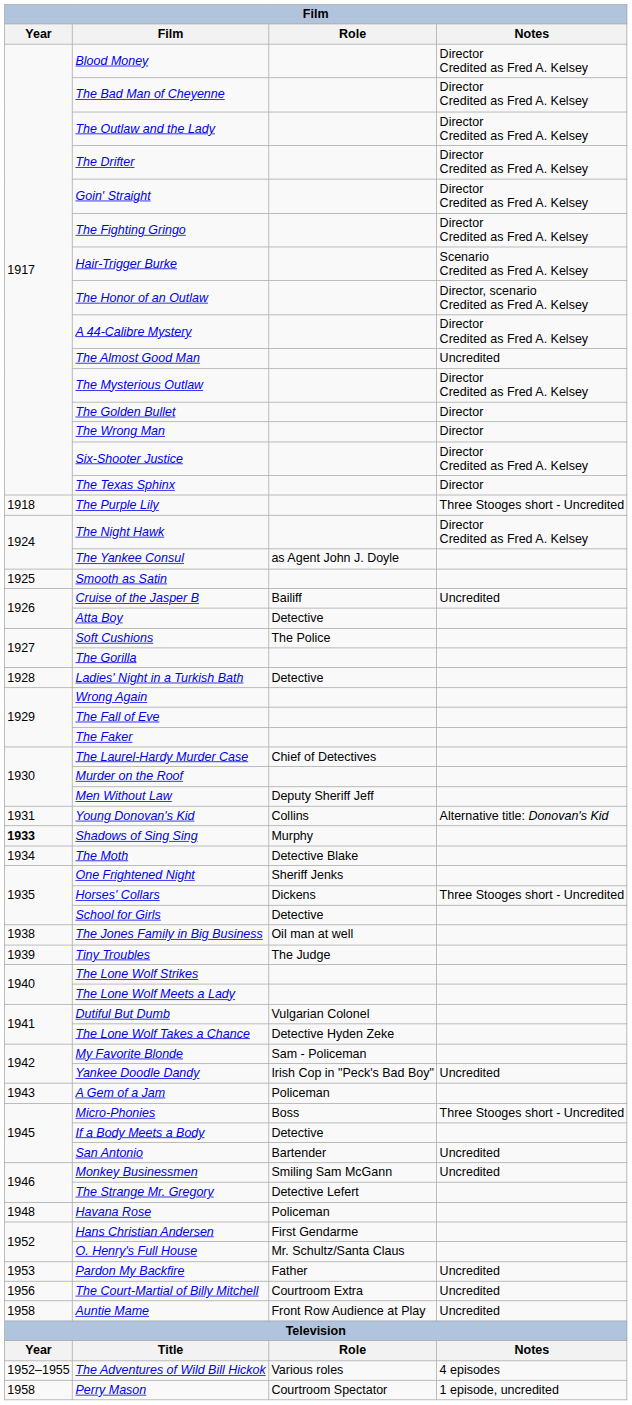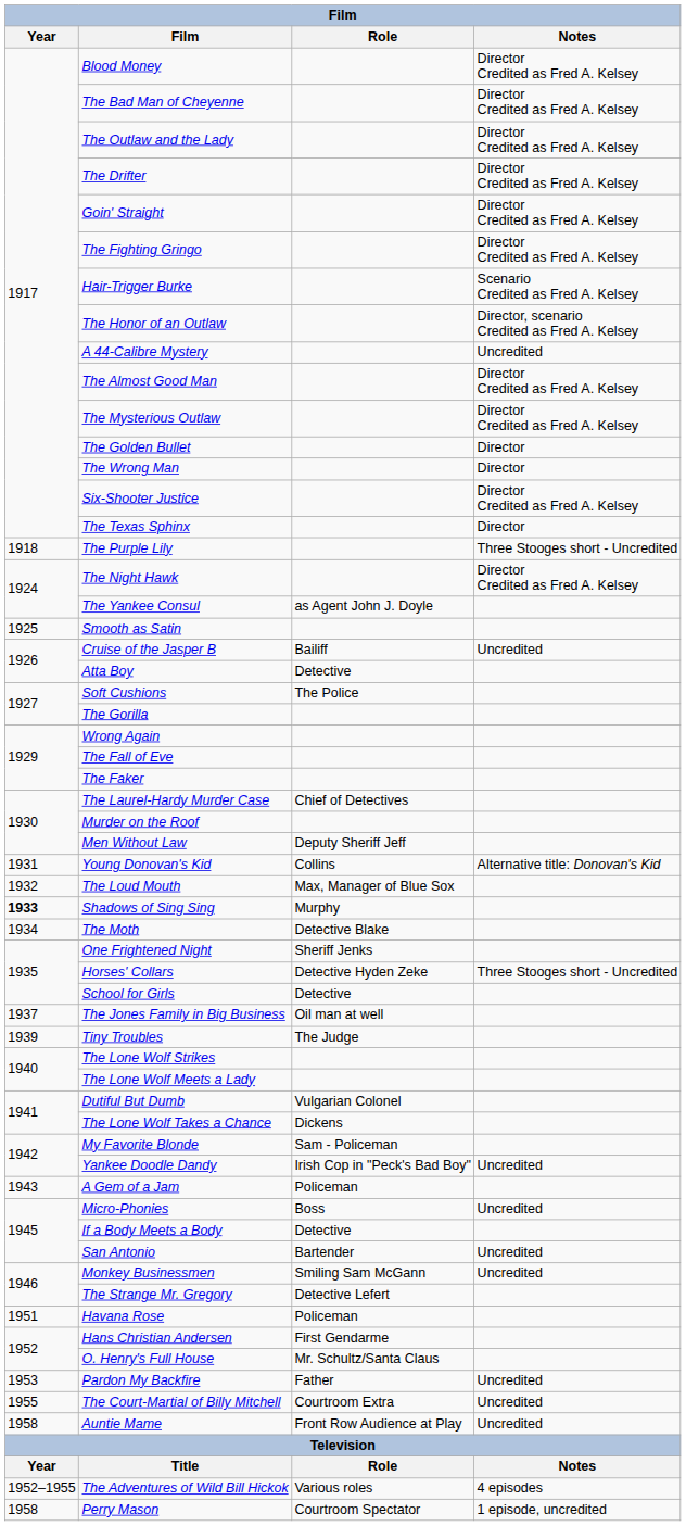 <table class="wikitable">
 <tr>
 <th colspan="4" style="background: LightSteelBlue;">Film</th>
 </tr>
 <tr>
 <th>Year</th>
 <th>Film</th>
 <th>Role</th>
 <th>Notes</th>
 </tr>
 <tr>
 <td rowspan=15>1917</td>
 <td><em><a href='#'>Blood Money</a></em></td>
 <td></td>
 <td>Director<br>Credited as Fred A. Kelsey</td>
 </tr>
 <tr>
 <td><em><a href='#'>The Bad Man of Cheyenne</a></em></td>
 <td></td>
 <td>Director<br>Credited as Fred A. Kelsey</td>
 </tr>
 <tr>
 <td><em><a href='#'>The Outlaw and the Lady</a></em></td>
 <td></td>
 <td>Director<br>Credited as Fred A. Kelsey</td>
 </tr>
 <tr>
 <td><em><a href='#'>The Drifter</a></em></td>
 <td></td>
 <td>Director<br>Credited as Fred A. Kelsey</td>
 </tr>
 <tr>
 <td><em><a href='#'>Goin' Straight</a></em></td>
 <td></td>
 <td>Director<br>Credited as Fred A. Kelsey</td>
 </tr>
 <tr>
 <td><em><a href='#'>The Fighting Gringo</a></em></td>
 <td></td>
 <td>Director<br>Credited as Fred A. Kelsey</td>
 </tr>
 <tr>
 <td><em><a href='#'>Hair-Trigger Burke</a></em></td>
 <td></td>
 <td>Scenario<br>Credited as Fred A. Kelsey</td>
 </tr>
 <tr>
 <td><em><a href='#'>The Honor of an Outlaw</a></em></td>
 <td></td>
 <td>Director, scenario<br>Credited as Fred A. Kelsey</td>
 </tr>
 <tr>
 <td><em><a href='#'>A 44-Calibre Mystery</a></em></td>
 <td></td>
-<td>Director<br>Credited as Fred A. Kelsey</td>
+<td>Uncredited</td>
 </tr>
 <tr>
 <td><em><a href='#'>The Almost Good Man</a></em></td>
 <td></td>
-<td>Uncredited</td>
+<td>Director<br>Credited as Fred A. Kelsey</td>
 </tr>
 <tr>
 <td><em><a href='#'>The Mysterious Outlaw</a></em></td>
 <td></td>
 <td>Director<br>Credited as Fred A. Kelsey</td>
 </tr>
 <tr>
 <td><em><a href='#'>The Golden Bullet</a></em></td>
 <td></td>
 <td>Director</td>
 </tr>
 <tr>
 <td><em><a href='#'>The Wrong Man</a></em></td>
 <td></td>
 <td>Director</td>
 </tr>
 <tr>
 <td><em><a href='#'>Six-Shooter Justice</a></em></td>
 <td></td>
 <td>Director<br>Credited as Fred A. Kelsey</td>
 </tr>
 <tr>
 <td><em><a href='#'>The Texas Sphinx</a></em></td>
 <td></td>
 <td>Director</td>
 </tr>
 <tr>
 <td>1918</td>
 <td><em><a href='#'>The Purple Lily</a></em></td>
 <td></td>
 <td>Three Stooges short - Uncredited</td>
 </tr>
 <tr>
 <td Rowspan=2>1924</td>
 <td><em><a href='#'>The Night Hawk</a></em></td>
 <td></td>
 <td>Director<br>Credited as Fred A. Kelsey</td>
 </tr>
 <tr>
 <td><em><a href='#'>The Yankee Consul</a></em></td>
 <td>as Agent John J. Doyle</td>
 <td></td>
 </tr>
 <tr>
 <td>1925</td>
 <td><em><a href='#'>Smooth as Satin</a></em></td>
 <td></td>
 <td></td>
 </tr>
 <tr>
 <td rowspan=2>1926</td>
 <td><em><a href='#'>Cruise of the Jasper B</a></em></td>
 <td>Bailiff</td>
 <td>Uncredited</td>
 </tr>
 <tr>
 <td><em><a href='#'>Atta Boy</a></em></td>
 <td>Detective</td>
 <td></td>
 </tr>
 <tr>
 <td rowspan=2>1927</td>
 <td><em><a href='#'>Soft Cushions</a></em></td>
 <td>The Police</td>
 <td></td>
 </tr>
 <tr>
 <td><em><a href='#'>The Gorilla</a></em></td>
 <td></td>
 <td></td>
 </tr>
 <tr>
-<td>1928</td>
-<td><em><a href='#'>Ladies' Night in a Turkish Bath</a></em></td>
-<td>Detective</td>
-<td></td>
-</tr>
-<tr>
 <td rowspan=3>1929</td>
 <td><em><a href='#'>Wrong Again</a></em></td>
 <td></td>
 <td></td>
 </tr>
 <tr>
 <td><em><a href='#'>The Fall of Eve</a></em></td>
 <td></td>
 <td></td>
 </tr>
 <tr>
 <td><em><a href='#'>The Faker</a></em></td>
 <td></td>
 <td></td>
 </tr>
 <tr>
 <td rowspan=3>1930</td>
 <td><em><a href='#'>The Laurel-Hardy Murder Case</a></em></td>
 <td>Chief of Detectives</td>
 <td></td>
 </tr>
 <tr>
 <td><em><a href='#'>Murder on the Roof</a></em></td>
 <td></td>
 <td></td>
 </tr>
 <tr>
 <td><em><a href='#'>Men Without Law</a></em></td>
 <td>Deputy Sheriff Jeff</td>
 <td></td>
 </tr>
 <tr>
 <td>1931</td>
 <td><em><a href='#'>Young Donovan's Kid</a></em></td>
 <td>Collins</td>
 <td>Alternative title: <em>Donovan's Kid</em></td>
 </tr>
 <tr>
+<td>1932</td>
+<td><em><a href='#'>The Loud Mouth</a></em></td>
+<td>Max, Manager of Blue Sox</td>
+<td></td>
+</tr>
+<tr>
 <td><strong>1933</strong></td>
 <td><em><a href='#'>Shadows of Sing Sing</a></em></td>
 <td>Murphy</td>
 <td></td>
 </tr>
 <tr>
 <td>1934</td>
 <td><em><a href='#'>The Moth</a></em></td>
 <td>Detective Blake</td>
 <td></td>
 </tr>
 <tr>
 <td rowspan=3>1935</td>
 <td><em><a href='#'>One Frightened Night</a></em></td>
 <td>Sheriff Jenks</td>
 <td></td>
 </tr>
 <tr>
 <td><em><a href='#'>Horses' Collars</a></em></td>
-<td>Dickens</td>
+<td>Detective Hyden Zeke</td>
 <td>Three Stooges short - Uncredited</td>
 </tr>
 <tr>
 <td><em><a href='#'>School for Girls</a></em></td>
 <td>Detective</td>
 <td></td>
 </tr>
 <tr>
-<td>1938</td>
+<td>1937</td>
 <td><em><a href='#'>The Jones Family in Big Business</a></em></td>
 <td>Oil man at well</td>
 <td></td>
 </tr>
 <tr>
 <td>1939</td>
 <td><em><a href='#'>Tiny Troubles</a></em></td>
 <td>The Judge</td>
 <td></td>
 </tr>
 <tr>
 <td rowspan=2>1940</td>
 <td><em><a href='#'>The Lone Wolf Strikes</a></em></td>
 <td></td>
 <td></td>
 </tr>
 <tr>
 <td><em><a href='#'>The Lone Wolf Meets a Lady</a></em></td>
 <td></td>
 <td></td>
 </tr>
 <tr>
 <td rowspan=2>1941</td>
 <td><em><a href='#'>Dutiful But Dumb</a></em></td>
 <td>Vulgarian Colonel</td>
 <td></td>
 </tr>
 <tr>
 <td><em><a href='#'>The Lone Wolf Takes a Chance</a></em></td>
-<td>Detective Hyden Zeke</td>
+<td>Dickens</td>
 <td></td>
 </tr>
 <tr>
 <td rowspan=2>1942</td>
 <td><em><a href='#'>My Favorite Blonde</a></em></td>
 <td>Sam - Policeman</td>
 <td></td>
 </tr>
 <tr>
 <td><em><a href='#'>Yankee Doodle Dandy</a></em></td>
 <td>Irish Cop in "Peck's Bad Boy"</td>
 <td>Uncredited</td>
 </tr>
 <tr>
 <td>1943</td>
 <td><em><a href='#'>A Gem of a Jam</a></em></td>
 <td>Policeman</td>
 <td></td>
 </tr>
 <tr>
 <td rowspan=3>1945</td>
 <td><em><a href='#'>Micro-Phonies</a></em></td>
 <td>Boss</td>
-<td>Three Stooges short - Uncredited</td>
+<td>Uncredited</td>
 </tr>
 <tr>
 <td><em><a href='#'>If a Body Meets a Body</a></em></td>
 <td>Detective</td>
 </tr>
 <tr>
 <td><em><a href='#'>San Antonio</a></em></td>
 <td>Bartender</td>
 <td>Uncredited</td>
 </tr>
 <tr>
 <td rowspan=2>1946</td>
 <td><em><a href='#'>Monkey Businessmen</a></em></td>
 <td>Smiling Sam McGann</td>
 <td>Uncredited</td>
 </tr>
 <tr>
 <td><em><a href='#'>The Strange Mr. Gregory</a></em></td>
 <td>Detective Lefert</td>
 <td></td>
 </tr>
 <tr>
-<td>1948</td>
+<td>1951</td>
 <td><em><a href='#'>Havana Rose</a></em></td>
 <td>Policeman</td>
 <td></td>
 </tr>
 <tr>
 <td rowspan=2>1952</td>
 <td><em><a href='#'>Hans Christian Andersen</a></em></td>
 <td>First Gendarme</td>
 <td></td>
 </tr>
 <tr>
 <td><em><a href='#'>O. Henry's Full House</a></em></td>
 <td>Mr. Schultz/Santa Claus</td>
 <td></td>
 </tr>
 <tr>
 <td>1953</td>
 <td><em><a href='#'>Pardon My Backfire</a></em></td>
 <td>Father</td>
 <td>Uncredited</td>
 </tr>
 <tr>
-<td>1956</td>
+<td>1955</td>
 <td><em><a href='#'>The Court-Martial of Billy Mitchell</a></em></td>
 <td>Courtroom Extra</td>
 <td>Uncredited</td>
 </tr>
 <tr>
 <td>1958</td>
 <td><em><a href='#'>Auntie Mame</a></em></td>
 <td>Front Row Audience at Play</td>
 <td>Uncredited</td>
 </tr>
 <tr>
 <th colspan="4" style="background: LightSteelBlue;">Television</th>
 </tr>
 <tr>
 <th>Year</th>
 <th>Title</th>
 <th>Role</th>
 <th>Notes</th>
 </tr>
 <tr>
 <td>1952–1955</td>
 <td><em><a href='#'>The Adventures of Wild Bill Hickok</a></em></td>
 <td>Various roles</td>
 <td>4 episodes</td>
 </tr>
 <tr>
 <td>1958</td>
 <td><em><a href='#'>Perry Mason</a></em></td>
 <td>Courtroom Spectator</td>
 <td>1 episode, uncredited</td>
 </tr>
 </table>
